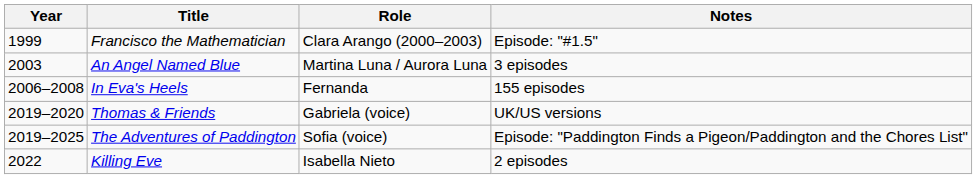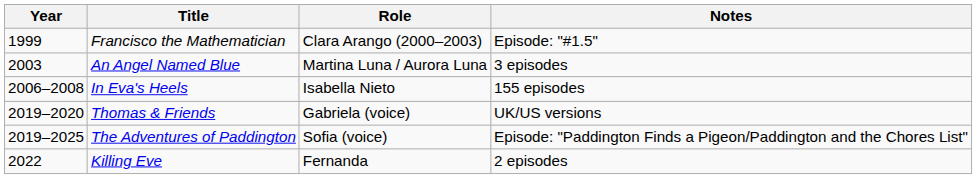 <table class="wikitable sortable">
 <tr>
 <th>Year</th>
 <th>Title</th>
 <th>Role</th>
 <th>Notes</th>
 </tr>
 <tr>
 <td>1999</td>
 <td><em>Francisco the Mathematician</em></td>
 <td>Clara Arango (2000–2003)</td>
 <td>Episode: "#1.5"</td>
 </tr>
 <tr>
 <td>2003</td>
 <td><em><a href='#'>An Angel Named Blue</a></em></td>
 <td>Martina Luna / Aurora Luna</td>
 <td>3 episodes</td>
 </tr>
 <tr>
 <td>2006–2008</td>
 <td><em><a href='#'>In Eva's Heels</a></em></td>
-<td>Fernanda</td>
+<td>Isabella Nieto</td>
 <td>155 episodes</td>
 </tr>
 <tr>
 <td>2019–2020</td>
 <td><em><a href='#'>Thomas & Friends</a></em></td>
 <td>Gabriela (voice)</td>
 <td>UK/US versions</td>
 </tr>
 <tr>
 <td>2019–2025</td>
 <td><em><a href='#'>The Adventures of Paddington</a></em></td>
 <td>Sofia (voice)</td>
 <td>Episode: "Paddington Finds a Pigeon/Paddington and the Chores List"</td>
 </tr>
 <tr>
 <td>2022</td>
 <td><em><a href='#'>Killing Eve</a></em></td>
-<td>Isabella Nieto</td>
+<td>Fernanda</td>
 <td>2 episodes</td>
 </tr>
 </table>
